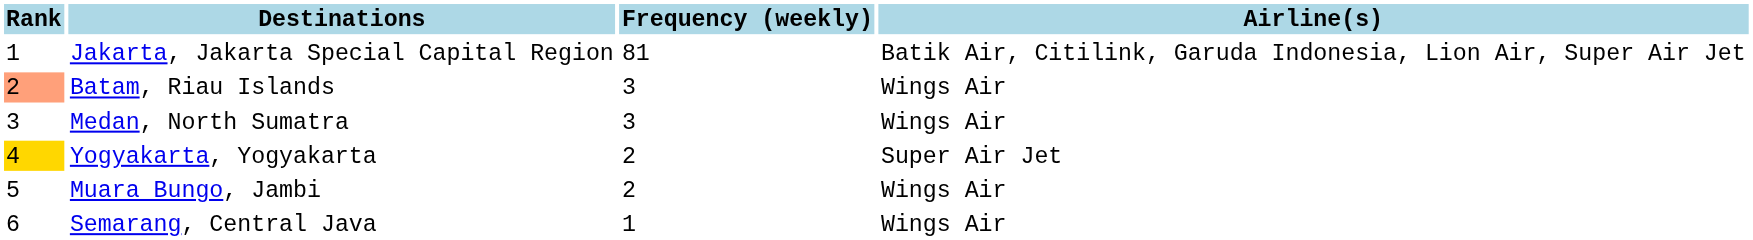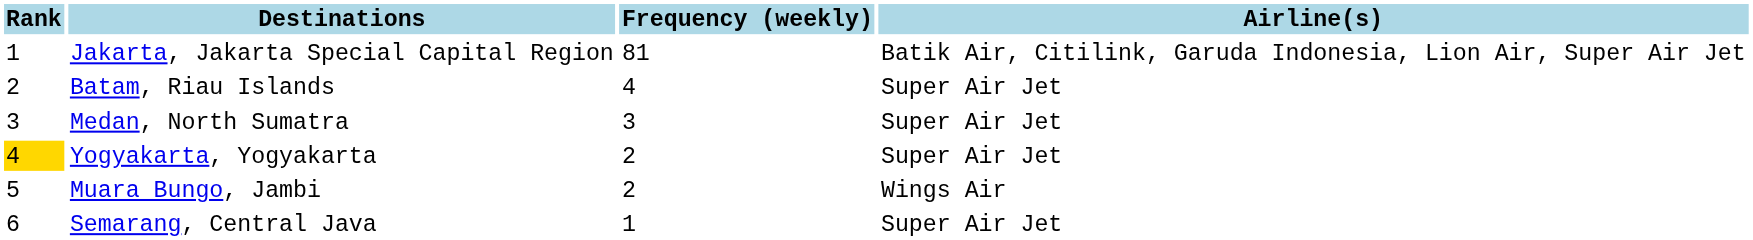 <table class="sortable" style="font-size:89%; align=center;">
 <tr style="background:lightblue;">
 <th>Rank</th>
 <th>Destinations</th>
 <th>Frequency (weekly)</th>
 <th>Airline(s)</th>
 </tr>
 <tr>
 <td>1</td>
 <td> <a href='#'>Jakarta</a>, Jakarta Special Capital Region</td>
 <td>81</td>
 <td>Batik Air, Citilink, Garuda Indonesia, Lion Air, Super Air Jet</td>
 </tr>
 <tr>
-<td style="background: lightsalmon;">2</td>
+<td>2</td>
 <td> <a href='#'>Batam</a>, Riau Islands</td>
-<td>3</td>
-<td>Wings Air</td>
+<td>4</td>
+<td>Super Air Jet</td>
 </tr>
 <tr>
 <td>3</td>
 <td> <a href='#'>Medan</a>, North Sumatra</td>
 <td>3</td>
-<td>Wings Air</td>
+<td>Super Air Jet</td>
 </tr>
 <tr>
 <td style="background: gold;">4</td>
 <td> <a href='#'>Yogyakarta</a>, Yogyakarta</td>
 <td>2</td>
 <td>Super Air Jet</td>
 </tr>
 <tr>
 <td>5</td>
 <td> <a href='#'>Muara Bungo</a>, Jambi</td>
 <td>2</td>
 <td>Wings Air</td>
 </tr>
 <tr>
 <td>6</td>
 <td> <a href='#'>Semarang</a>, Central Java</td>
 <td>1</td>
-<td>Wings Air</td>
+<td>Super Air Jet</td>
 </tr>
 <tr>
 </tr>
 </table>
